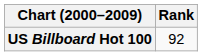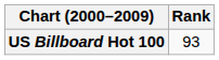 <table class="wikitable plainrowheaders" style="text-align:center">
 <tr>
 <th>Chart (2000–2009)</th>
 <th>Rank</th>
 </tr>
 <tr>
 <th scope="row">US <em>Billboard</em> Hot 100</th>
-<td style="text-align:center;">92</td>
+<td style="text-align:center;">93</td>
 </tr>
 </table>
